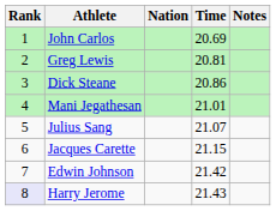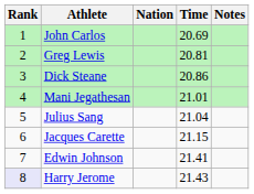 <table class="wikitable sortable" style="text-align:center">
 <tr>
 <th>Rank</th>
 <th>Athlete</th>
 <th>Nation</th>
 <th>Time</th>
 <th>Notes</th>
 </tr>
 <tr bgcolor=bbf3bb>
 <td>1</td>
 <td align=left><a href='#'>John Carlos</a></td>
 <td align=left></td>
 <td>20.69</td>
 <td></td>
 </tr>
 <tr bgcolor=bbf3bb>
 <td>2</td>
 <td align=left><a href='#'>Greg Lewis</a></td>
 <td align=left></td>
 <td>20.81</td>
 <td></td>
 </tr>
 <tr bgcolor=bbf3bb>
 <td>3</td>
 <td align=left><a href='#'>Dick Steane</a></td>
 <td align=left></td>
 <td>20.86</td>
 <td></td>
 </tr>
 <tr bgcolor=bbf3bb>
 <td>4</td>
 <td align=left><a href='#'>Mani Jegathesan</a></td>
 <td align=left></td>
 <td>21.01</td>
 <td></td>
 </tr>
 <tr>
 <td>5</td>
 <td align=left><a href='#'>Julius Sang</a></td>
 <td align=left></td>
-<td>21.07</td>
+<td>21.04</td>
 <td></td>
 </tr>
 <tr>
 <td>6</td>
 <td align=left><a href='#'>Jacques Carette</a></td>
 <td align=left></td>
 <td>21.15</td>
 <td></td>
 </tr>
 <tr>
 <td>7</td>
 <td align=left><a href='#'>Edwin Johnson</a></td>
 <td align=left></td>
-<td>21.42</td>
+<td>21.41</td>
 <td></td>
 </tr>
 <tr>
 <td style="background: lavender;">8</td>
 <td align=left><a href='#'>Harry Jerome</a></td>
 <td align=left></td>
 <td>21.43</td>
 <td></td>
 </tr>
 </table>
